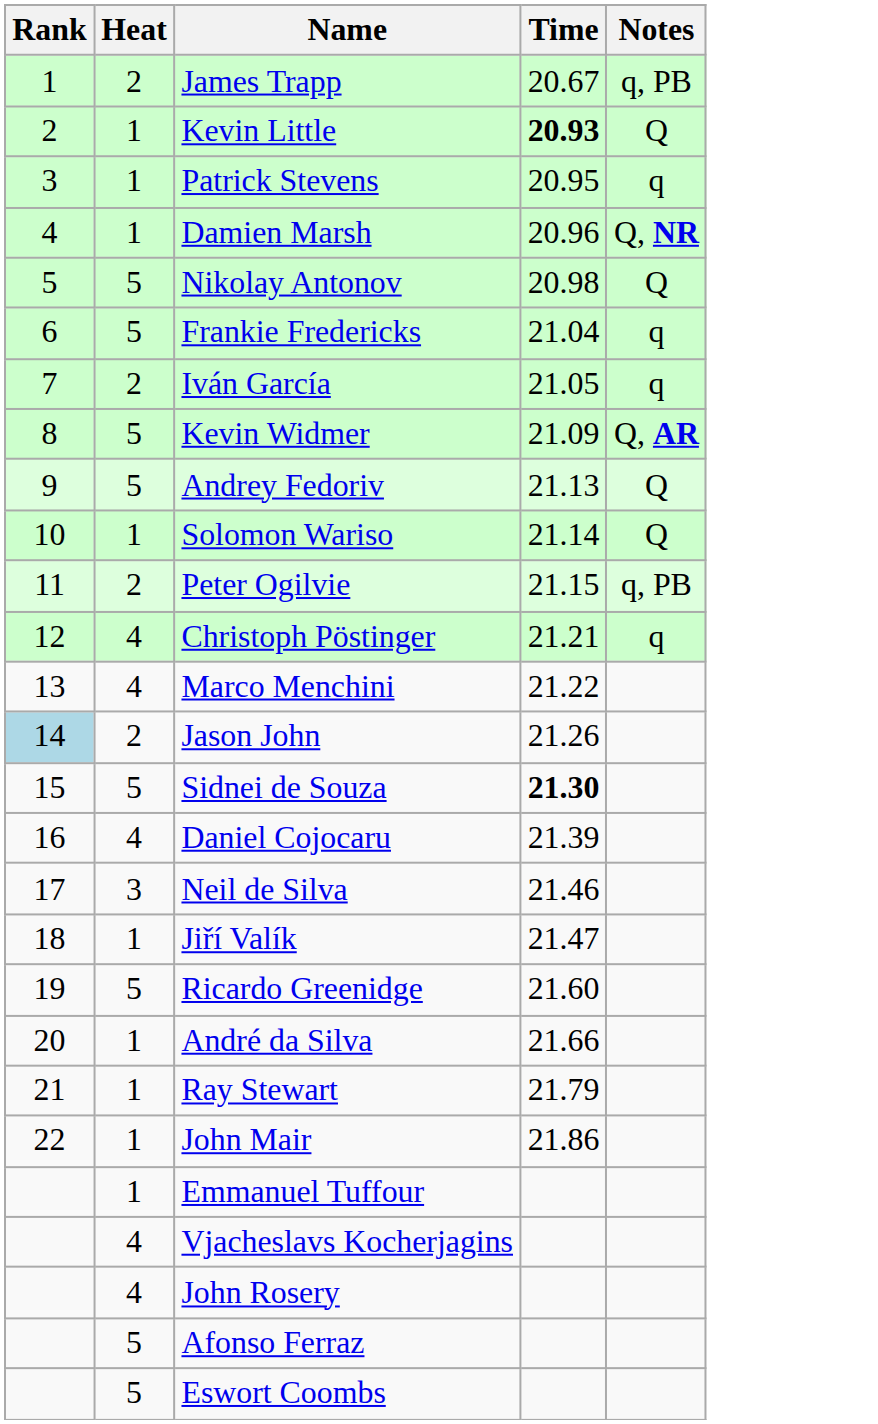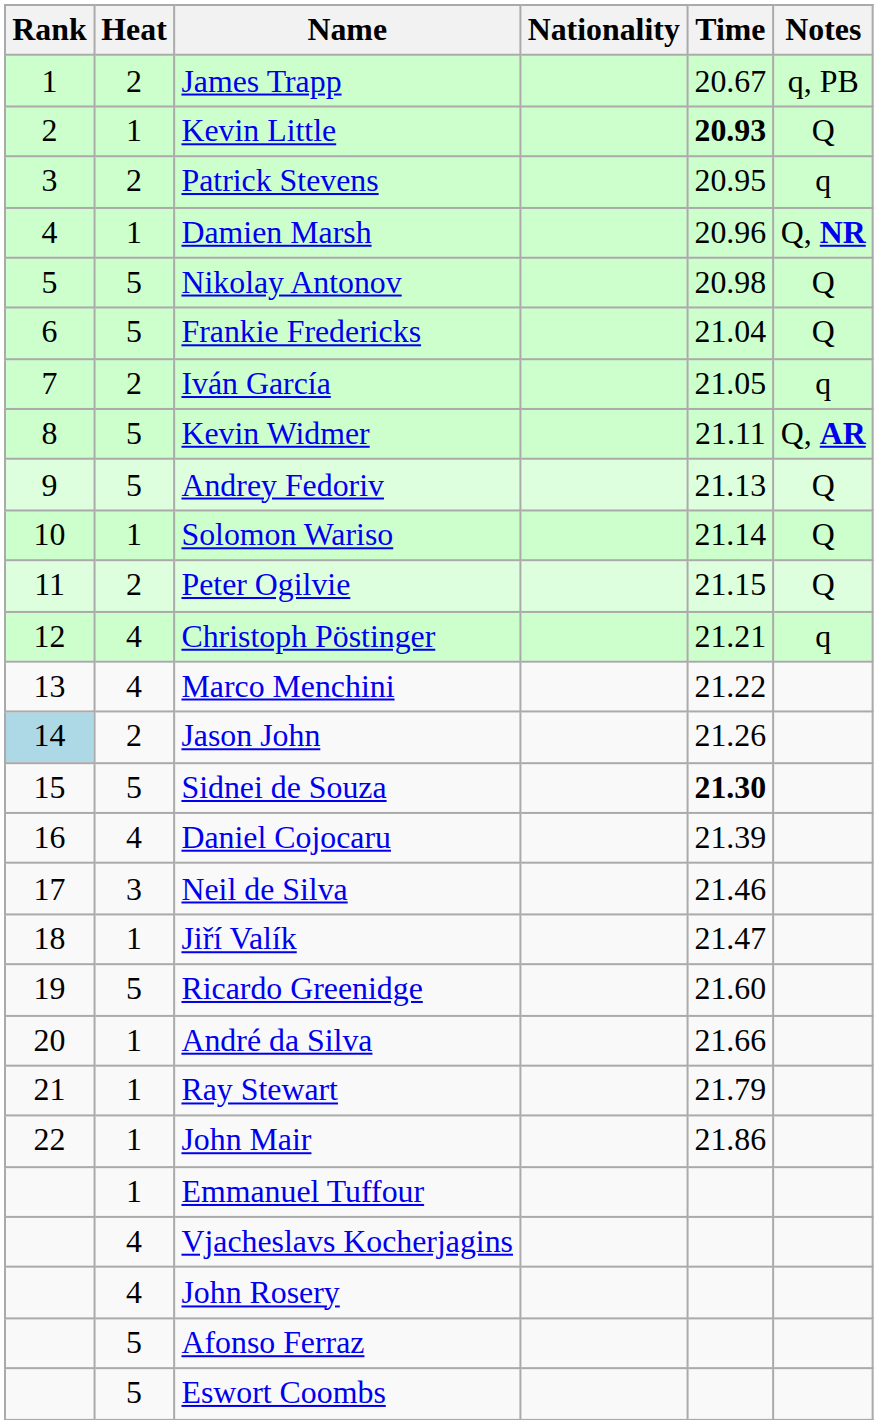 <table class="wikitable sortable" style="text-align:center">
 <tr>
 <th>Rank</th>
 <th>Heat</th>
 <th>Name</th>
+<th>Nationality</th>
 <th>Time</th>
 <th>Notes</th>
 </tr>
 <tr bgcolor=ccffcc>
 <td>1</td>
 <td>2</td>
 <td align="left"><a href='#'>James Trapp</a></td>
+<td align=left></td>
 <td>20.67</td>
 <td>q, PB</td>
 </tr>
 <tr bgcolor=ccffcc>
 <td>2</td>
 <td>1</td>
 <td align="left"><a href='#'>Kevin Little</a></td>
+<td align=left></td>
 <td><strong>20.93</strong></td>
 <td>Q</td>
 </tr>
 <tr bgcolor=ccffcc>
 <td>3</td>
-<td>1</td>
+<td>2</td>
 <td align="left"><a href='#'>Patrick Stevens</a></td>
+<td align=left></td>
 <td>20.95</td>
 <td>q</td>
 </tr>
 <tr bgcolor=ccffcc>
 <td>4</td>
 <td>1</td>
 <td align="left"><a href='#'>Damien Marsh</a></td>
+<td align=left></td>
 <td>20.96</td>
 <td>Q, <strong><a href='#'>NR</a></strong></td>
 </tr>
 <tr bgcolor=ccffcc>
 <td>5</td>
 <td>5</td>
 <td align="left"><a href='#'>Nikolay Antonov</a></td>
+<td align=left></td>
 <td>20.98</td>
 <td>Q</td>
 </tr>
 <tr bgcolor=ccffcc>
 <td>6</td>
 <td>5</td>
 <td align="left"><a href='#'>Frankie Fredericks</a></td>
+<td align=left></td>
 <td>21.04</td>
-<td>q</td>
+<td>Q</td>
 </tr>
 <tr bgcolor=ccffcc>
 <td>7</td>
 <td>2</td>
 <td align="left"><a href='#'>Iván García</a></td>
+<td align=left></td>
 <td>21.05</td>
 <td>q</td>
 </tr>
 <tr bgcolor=ccffcc>
 <td>8</td>
 <td>5</td>
 <td align="left"><a href='#'>Kevin Widmer</a></td>
-<td>21.09</td>
+<td align=left></td>
+<td>21.11</td>
 <td>Q, <strong><a href='#'>AR</a></strong></td>
 </tr>
 <tr bgcolor=ddffdd>
 <td>9</td>
 <td>5</td>
 <td align="left"><a href='#'>Andrey Fedoriv</a></td>
+<td align=left></td>
 <td>21.13</td>
 <td>Q</td>
 </tr>
 <tr bgcolor=ccffcc>
 <td>10</td>
 <td>1</td>
 <td align="left"><a href='#'>Solomon Wariso</a></td>
+<td align=left></td>
 <td>21.14</td>
 <td>Q</td>
 </tr>
 <tr bgcolor=ddffdd>
 <td>11</td>
 <td>2</td>
 <td align="left"><a href='#'>Peter Ogilvie</a></td>
+<td align=left></td>
 <td>21.15</td>
-<td>q, PB</td>
+<td>Q</td>
 </tr>
 <tr bgcolor=ccffcc>
 <td>12</td>
 <td>4</td>
 <td align="left"><a href='#'>Christoph Pöstinger</a></td>
+<td align=left></td>
 <td>21.21</td>
 <td>q</td>
 </tr>
 <tr>
 <td>13</td>
 <td>4</td>
 <td align="left"><a href='#'>Marco Menchini</a></td>
+<td align=left></td>
 <td>21.22</td>
 <td></td>
 </tr>
 <tr>
 <td style="background: lightblue;">14</td>
 <td>2</td>
 <td align="left"><a href='#'>Jason John</a></td>
+<td align=left></td>
 <td>21.26</td>
 <td></td>
 </tr>
 <tr>
 <td>15</td>
 <td>5</td>
 <td align="left"><a href='#'>Sidnei de Souza</a></td>
+<td align=left></td>
 <td><strong>21.30</strong></td>
 <td></td>
 </tr>
 <tr>
 <td>16</td>
 <td>4</td>
 <td align="left"><a href='#'>Daniel Cojocaru</a></td>
+<td align=left></td>
 <td>21.39</td>
 <td></td>
 </tr>
 <tr>
 <td>17</td>
 <td>3</td>
 <td align="left"><a href='#'>Neil de Silva</a></td>
+<td align=left></td>
 <td>21.46</td>
 <td></td>
 </tr>
 <tr>
 <td>18</td>
 <td>1</td>
 <td align="left"><a href='#'>Jiří Valík</a></td>
+<td align=left></td>
 <td>21.47</td>
 <td></td>
 </tr>
 <tr>
 <td>19</td>
 <td>5</td>
 <td align="left"><a href='#'>Ricardo Greenidge</a></td>
+<td align=left></td>
 <td>21.60</td>
 <td></td>
 </tr>
 <tr>
 <td>20</td>
 <td>1</td>
 <td align="left"><a href='#'>André da Silva</a></td>
+<td align=left></td>
 <td>21.66</td>
 <td></td>
 </tr>
 <tr>
 <td>21</td>
 <td>1</td>
 <td align="left"><a href='#'>Ray Stewart</a></td>
+<td align=left></td>
 <td>21.79</td>
 <td></td>
 </tr>
 <tr>
 <td>22</td>
 <td>1</td>
 <td align="left"><a href='#'>John Mair</a></td>
+<td align=left></td>
 <td>21.86</td>
 <td></td>
 </tr>
 <tr>
 <td></td>
 <td>1</td>
 <td align="left"><a href='#'>Emmanuel Tuffour</a></td>
+<td align=left></td>
 <td></td>
 <td></td>
 </tr>
 <tr>
 <td></td>
 <td>4</td>
 <td align="left"><a href='#'>Vjacheslavs Kocherjagins</a></td>
+<td align=left></td>
 <td></td>
 <td></td>
 </tr>
 <tr>
 <td></td>
 <td>4</td>
 <td align="left"><a href='#'>John Rosery</a></td>
+<td align=left></td>
 <td></td>
 <td></td>
 </tr>
 <tr>
 <td></td>
 <td>5</td>
 <td align="left"><a href='#'>Afonso Ferraz</a></td>
+<td align=left></td>
 <td></td>
 <td></td>
 </tr>
 <tr>
 <td></td>
 <td>5</td>
 <td align="left"><a href='#'>Eswort Coombs</a></td>
+<td align=left></td>
 <td></td>
 <td></td>
 </tr>
 </table>
